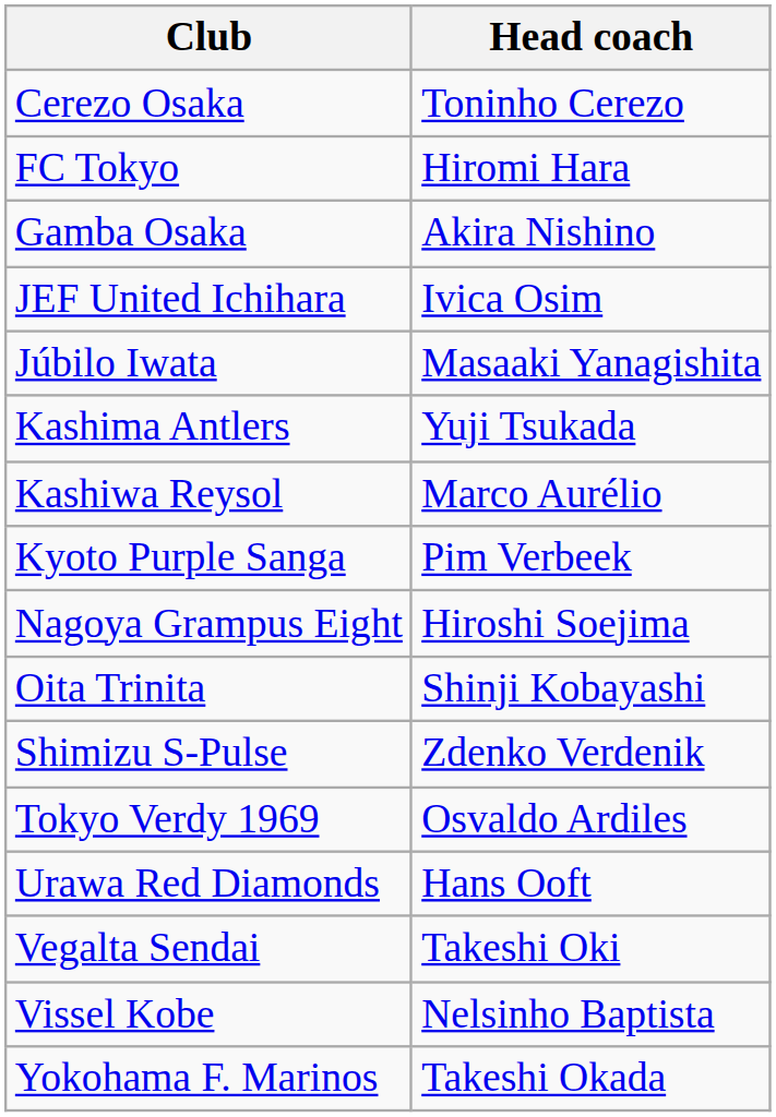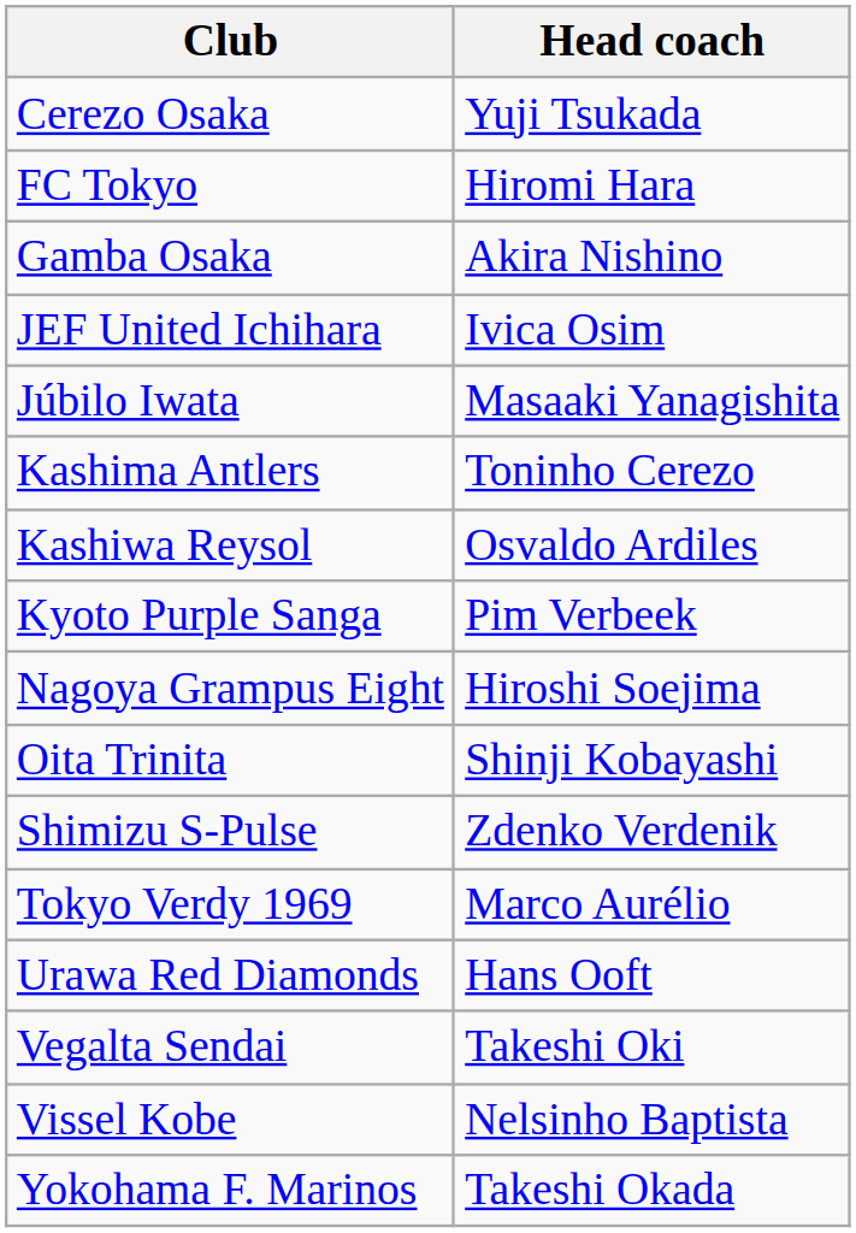 <table class="wikitable sortable" style="text-align: left;">
 <tr>
 <th>Club</th>
 <th>Head coach</th>
 </tr>
 <tr>
 <td><a href='#'>Cerezo Osaka</a></td>
-<td> <a href='#'>Toninho Cerezo</a></td>
+<td> <a href='#'>Yuji Tsukada</a></td>
 </tr>
 <tr>
 <td><a href='#'>FC Tokyo</a></td>
 <td> <a href='#'>Hiromi Hara</a></td>
 </tr>
 <tr>
 <td><a href='#'>Gamba Osaka</a></td>
 <td> <a href='#'>Akira Nishino</a></td>
 </tr>
 <tr>
 <td><a href='#'>JEF United Ichihara</a></td>
 <td> <a href='#'>Ivica Osim</a></td>
 </tr>
 <tr>
 <td><a href='#'>Júbilo Iwata</a></td>
 <td> <a href='#'>Masaaki Yanagishita</a></td>
 </tr>
 <tr>
 <td><a href='#'>Kashima Antlers</a></td>
-<td> <a href='#'>Yuji Tsukada</a></td>
+<td> <a href='#'>Toninho Cerezo</a></td>
 </tr>
 <tr>
 <td><a href='#'>Kashiwa Reysol</a></td>
-<td> <a href='#'>Marco Aurélio</a></td>
+<td> <a href='#'>Osvaldo Ardiles</a></td>
 </tr>
 <tr>
 <td><a href='#'>Kyoto Purple Sanga</a></td>
 <td> <a href='#'>Pim Verbeek</a></td>
 </tr>
 <tr>
 <td><a href='#'>Nagoya Grampus Eight</a></td>
 <td> <a href='#'>Hiroshi Soejima</a></td>
 </tr>
 <tr>
 <td><a href='#'>Oita Trinita</a></td>
 <td> <a href='#'>Shinji Kobayashi</a></td>
 </tr>
 <tr>
 <td><a href='#'>Shimizu S-Pulse</a></td>
 <td> <a href='#'>Zdenko Verdenik</a></td>
 </tr>
 <tr>
 <td><a href='#'>Tokyo Verdy 1969</a></td>
-<td> <a href='#'>Osvaldo Ardiles</a></td>
+<td> <a href='#'>Marco Aurélio</a></td>
 </tr>
 <tr>
 <td><a href='#'>Urawa Red Diamonds</a></td>
 <td> <a href='#'>Hans Ooft</a></td>
 </tr>
 <tr>
 <td><a href='#'>Vegalta Sendai</a></td>
 <td> <a href='#'>Takeshi Oki</a></td>
 </tr>
 <tr>
 <td><a href='#'>Vissel Kobe</a></td>
 <td> <a href='#'>Nelsinho Baptista</a></td>
 </tr>
 <tr>
 <td><a href='#'>Yokohama F. Marinos</a></td>
 <td> <a href='#'>Takeshi Okada</a></td>
 </tr>
 </table>
